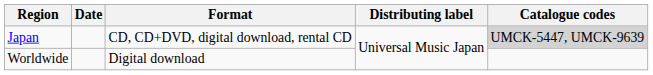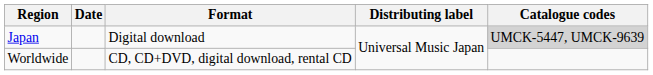 <table class="wikitable">
 <tr>
 <th>Region</th>
 <th>Date</th>
 <th>Format</th>
 <th>Distributing label</th>
 <th>Catalogue codes</th>
 </tr>
 <tr>
 <td><a href='#'>Japan</a></td>
 <td></td>
-<td>CD, CD+DVD, digital download, rental CD</td>
+<td>Digital download</td>
 <td rowspan="2">Universal Music Japan</td>
 <td style="background: lightgrey;">UMCK-5447, UMCK-9639</td>
 </tr>
 <tr>
 <td>Worldwide</td>
 <td></td>
-<td>Digital download</td>
+<td>CD, CD+DVD, digital download, rental CD</td>
 <td></td>
 </tr>
 </table>
